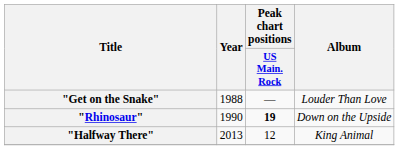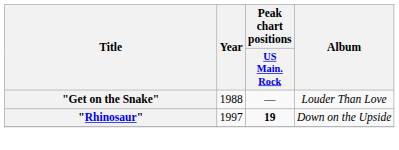 <table class="wikitable plainrowheaders" style="text-align:center;">
 <tr>
 <th scope="col" rowspan="2" style="width:18em;">Title</th>
 <th scope="col" rowspan="2">Year</th>
 <th scope="col" colspan="1">Peak chart positions</th>
 <th scope="col" rowspan="2">Album</th>
 </tr>
 <tr>
 <th scope="col" style="width:3em;font-size:90%;"><a href='#'>US<br>Main. Rock</a><br></th>
 </tr>
 <tr>
 <th scope="row">"Get on the Snake"</th>
 <td>1988</td>
 <td>—</td>
 <td><em>Louder Than Love</em></td>
 </tr>
 <tr>
 <th scope="row">"<a href='#'>Rhinosaur</a>"</th>
-<td>1990</td>
+<td>1997</td>
 <td><strong>19</strong></td>
 <td><em>Down on the Upside</em></td>
 </tr>
 <tr>
-<th scope="row">"Halfway There"</th>
-<td>2013</td>
-<td>12</td>
-<td><em>King Animal</em></td>
-</tr>
-<tr>
 </tr>
 </table>
